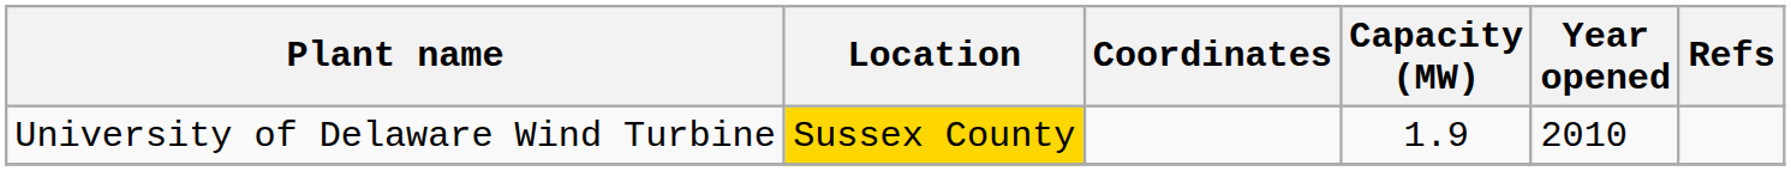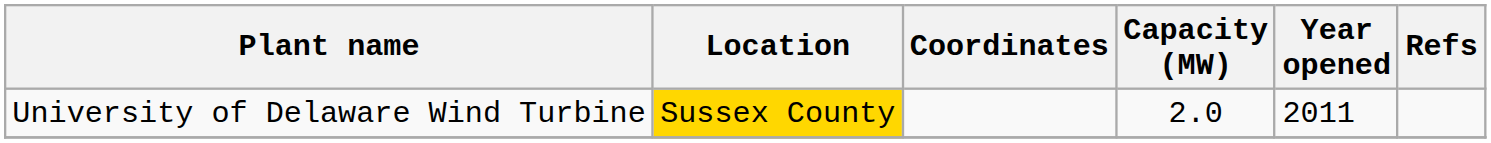 <table class="wikitable sortable">
 <tr>
 <th>Plant name</th>
 <th>Location</th>
 <th>Coordinates</th>
 <th>Capacity<br>(MW)</th>
 <th>Year<br>opened</th>
 <th>Refs</th>
 </tr>
 <tr>
 <td>University of Delaware Wind Turbine</td>
 <td style="background: gold;">Sussex County</td>
 <td></td>
-<td align=center>1.9</td>
-<td>2010</td>
+<td align=center>2.0</td>
+<td>2011</td>
 <td></td>
 </tr>
 <tr>
 </tr>
 </table>
